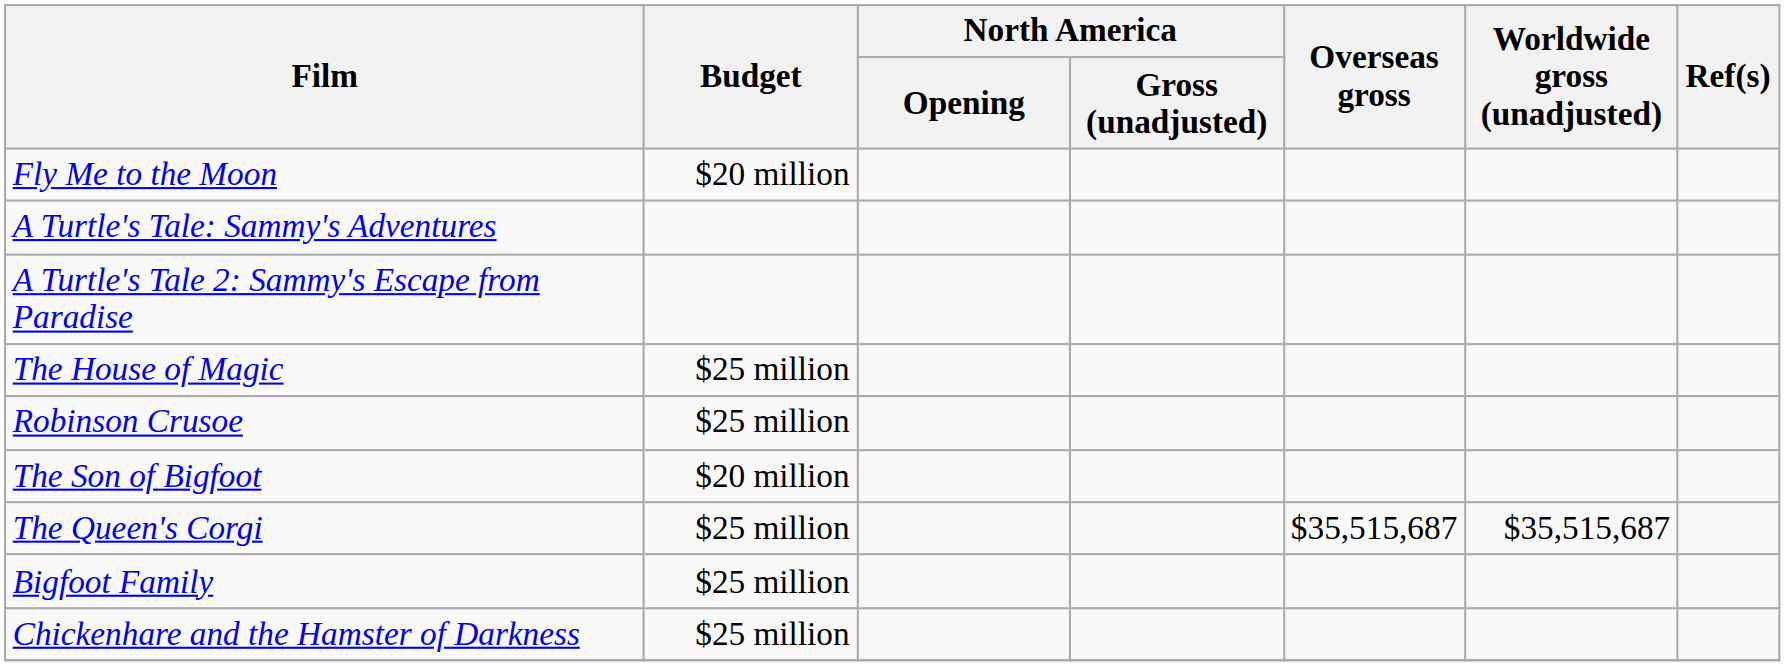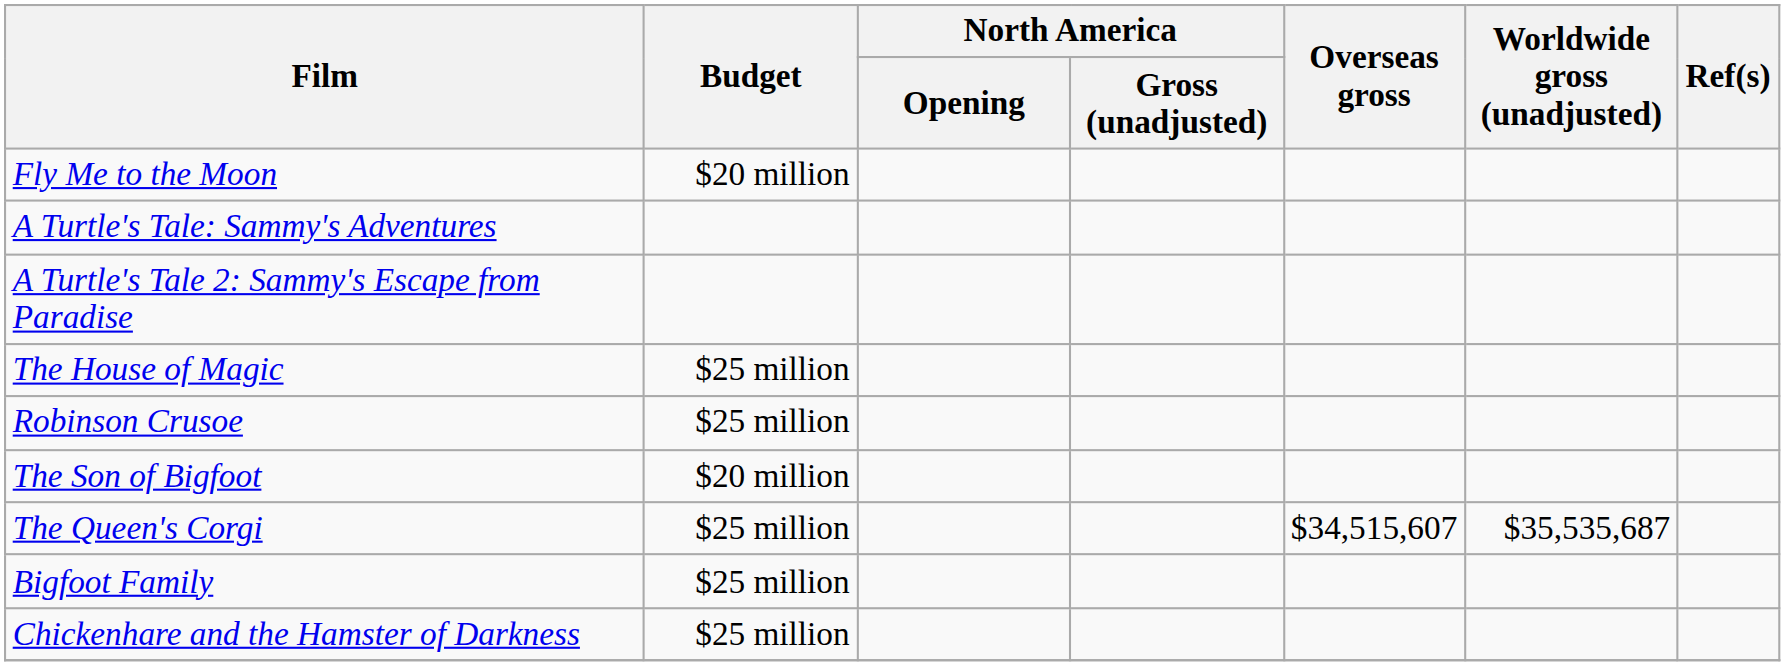 <table class="sortable wikitable" style="text-align: right;">
 <tr>
 <th rowspan="2" width="300">Film</th>
 <th rowspan="2" width="95">Budget</th>
 <th colspan="2">North America</th>
 <th rowspan="2">Overseas<br>gross</th>
 <th rowspan="2" width="95">Worldwide gross<br>(unadjusted)</th>
 <th rowspan="2">Ref(s)</th>
 </tr>
 <tr>
 <th width="95">Opening</th>
 <th width="95">Gross<br>(unadjusted)</th>
 </tr>
 <tr>
 <td style="text-align:left;"><em><a href='#'>Fly Me to the Moon</a></em></td>
 <td>$20 million</td>
 <td></td>
 <td></td>
 <td></td>
 <td></td>
 <td></td>
 </tr>
 <tr>
 <td style="text-align:left;"><em><a href='#'>A Turtle's Tale: Sammy's Adventures</a></em></td>
 <td></td>
 <td></td>
 <td></td>
 <td></td>
 <td></td>
 <td></td>
 </tr>
 <tr>
 <td style="text-align:left;"><em><a href='#'>A Turtle's Tale 2: Sammy's Escape from Paradise</a></em></td>
 <td></td>
 <td></td>
 <td></td>
 <td></td>
 <td></td>
 <td></td>
 </tr>
 <tr>
 <td style="text-align:left;"><em><a href='#'>The House of Magic</a></em></td>
 <td>$25 million</td>
 <td></td>
 <td></td>
 <td></td>
 <td></td>
 <td></td>
 </tr>
 <tr>
 <td style="text-align:left;"><em><a href='#'>Robinson Crusoe</a></em></td>
 <td>$25 million</td>
 <td></td>
 <td></td>
 <td></td>
 <td></td>
 <td></td>
 </tr>
 <tr>
 <td style="text-align:left;"><em><a href='#'>The Son of Bigfoot</a></em></td>
 <td>$20 million</td>
 <td></td>
 <td></td>
 <td></td>
 <td></td>
 <td></td>
 </tr>
 <tr>
 <td style="text-align:left;"><em><a href='#'>The Queen's Corgi</a></em></td>
 <td>$25 million</td>
 <td></td>
 <td></td>
-<td>$35,515,687</td>
-<td>$35,515,687</td>
+<td>$34,515,607</td>
+<td>$35,535,687</td>
 <td></td>
 </tr>
 <tr>
 <td style="text-align:left;"><em><a href='#'>Bigfoot Family</a></em></td>
 <td>$25 million</td>
 <td></td>
 <td></td>
 <td></td>
 <td></td>
 <td></td>
 </tr>
 <tr>
 <td style="text-align:left;"><em><a href='#'>Chickenhare and the Hamster of Darkness</a></em></td>
 <td>$25 million</td>
 <td></td>
 <td></td>
 <td></td>
 <td></td>
 <td></td>
 </tr>
 <tr>
 </tr>
 </table>
